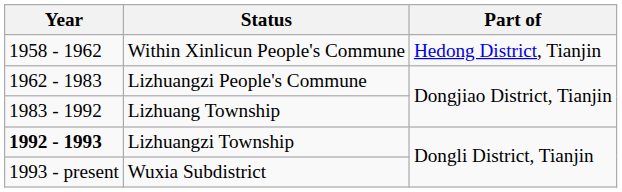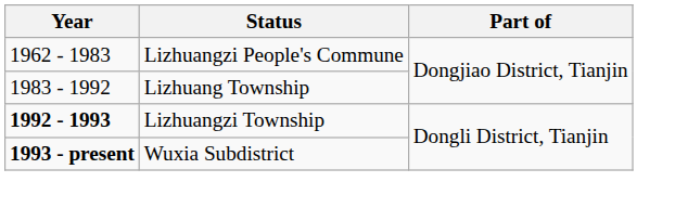 <table class="wikitable">
 <tr>
 <th>Year</th>
 <th>Status</th>
 <th>Part of</th>
-</tr>
-<tr>
-<td>1958 - 1962</td>
-<td>Within Xinlicun People's Commune</td>
-<td><a href='#'>Hedong District</a>, Tianjin</td>
 </tr>
 <tr>
 <td>1962 - 1983</td>
 <td>Lizhuangzi People's Commune</td>
 <td rowspan="2">Dongjiao District, Tianjin</td>
 </tr>
 <tr>
 <td>1983 - 1992</td>
 <td>Lizhuang Township</td>
 </tr>
 <tr>
 <td><strong>1992 - 1993</strong></td>
 <td>Lizhuangzi Township</td>
 <td rowspan="2">Dongli District, Tianjin</td>
 </tr>
 <tr>
-<td>1993 - present</td>
+<td><strong>1993 - present</strong></td>
 <td>Wuxia Subdistrict</td>
 </tr>
 </table>
